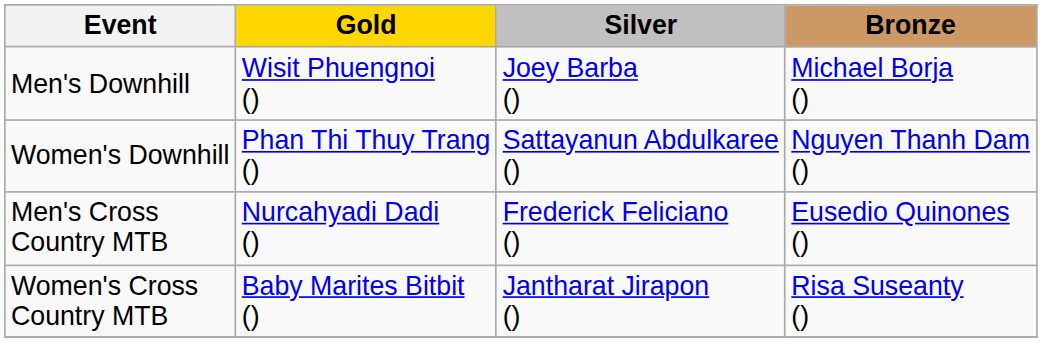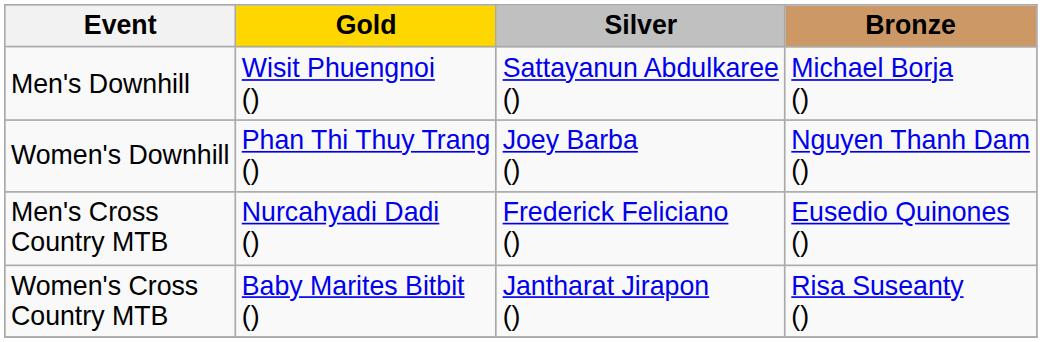 <table class="wikitable">
 <tr>
 <th>Event</th>
 <th style="background: gold">Gold</th>
 <th style="background: silver">Silver</th>
 <th style="background: #cc9966">Bronze</th>
 </tr>
 <tr>
 <td>Men's Downhill</td>
 <td><a href='#'>Wisit Phuengnoi</a> <br> () <br> </td>
-<td><a href='#'>Joey Barba</a> <br> () <br></td>
+<td><a href='#'>Sattayanun Abdulkaree</a> <br> () <br> </td>
 <td><a href='#'>Michael Borja</a> <br> () <br></td>
 </tr>
 <tr>
 <td>Women's Downhill</td>
 <td><a href='#'>Phan Thi Thuy Trang</a> <br> () <br> </td>
-<td><a href='#'>Sattayanun Abdulkaree</a> <br> () <br> </td>
+<td><a href='#'>Joey Barba</a> <br> () <br></td>
 <td><a href='#'>Nguyen Thanh Dam</a> <br> () <br> </td>
 </tr>
 <tr>
 <td>Men's Cross <br>Country MTB</td>
 <td><a href='#'>Nurcahyadi Dadi</a> <br> () <br> </td>
 <td><a href='#'>Frederick Feliciano</a> <br> () <br> </td>
 <td><a href='#'>Eusedio Quinones</a> <br> () <br> </td>
 </tr>
 <tr>
 <td>Women's Cross <br>Country MTB</td>
 <td><a href='#'>Baby Marites Bitbit</a> <br> () <br> </td>
 <td><a href='#'>Jantharat Jirapon</a> <br> () <br> </td>
 <td><a href='#'>Risa Suseanty</a> <br> () <br> </td>
 </tr>
 <tr>
 </tr>
 </table>
